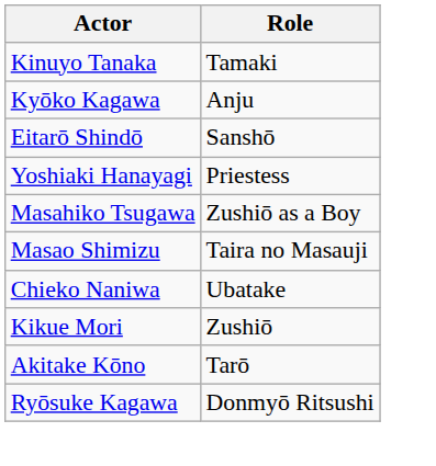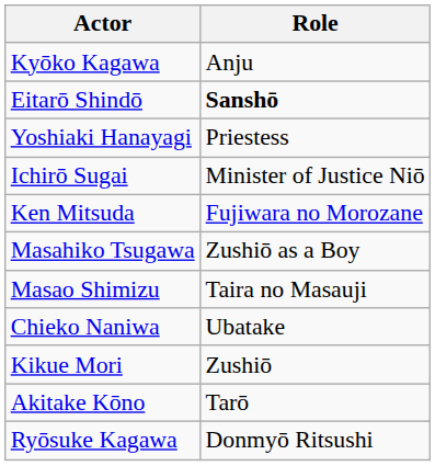 <table class="wikitable">
 <tr>
 <th>Actor</th>
 <th>Role</th>
-</tr>
-<tr>
-<td><a href='#'>Kinuyo Tanaka</a></td>
-<td>Tamaki</td>
 </tr>
 <tr>
 <td><a href='#'>Kyōko Kagawa</a></td>
 <td>Anju</td>
 </tr>
 <tr>
 <td><a href='#'>Eitarō Shindō</a></td>
-<td>Sanshō</td>
+<td><strong>Sanshō</strong></td>
 </tr>
 <tr>
 <td><a href='#'>Yoshiaki Hanayagi</a></td>
 <td>Priestess</td>
+</tr>
+<tr>
+<td><a href='#'>Ichirō Sugai</a></td>
+<td>Minister of Justice Niō</td>
+</tr>
+<tr>
+<td><a href='#'>Ken Mitsuda</a></td>
+<td><a href='#'>Fujiwara no Morozane</a></td>
 </tr>
 <tr>
 <td><a href='#'>Masahiko Tsugawa</a></td>
 <td>Zushiō as a Boy</td>
 </tr>
 <tr>
 <td><a href='#'>Masao Shimizu</a></td>
 <td>Taira no Masauji</td>
 </tr>
 <tr>
 <td><a href='#'>Chieko Naniwa</a></td>
 <td>Ubatake</td>
 </tr>
 <tr>
 <td><a href='#'>Kikue Mori</a></td>
 <td>Zushiō</td>
 </tr>
 <tr>
 <td><a href='#'>Akitake Kōno</a></td>
 <td>Tarō</td>
 </tr>
 <tr>
 <td><a href='#'>Ryōsuke Kagawa</a></td>
 <td>Donmyō Ritsushi</td>
 </tr>
 </table>
